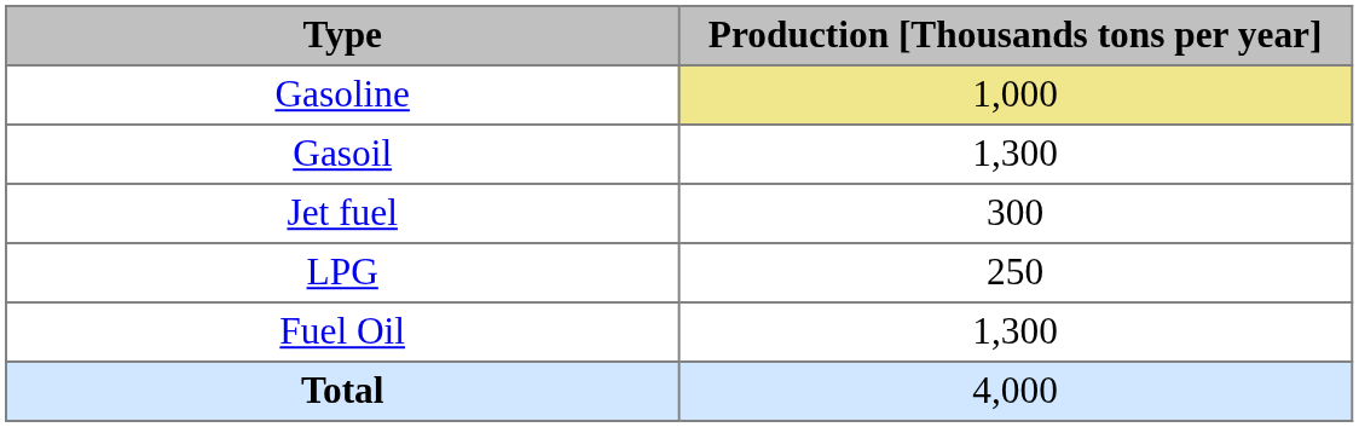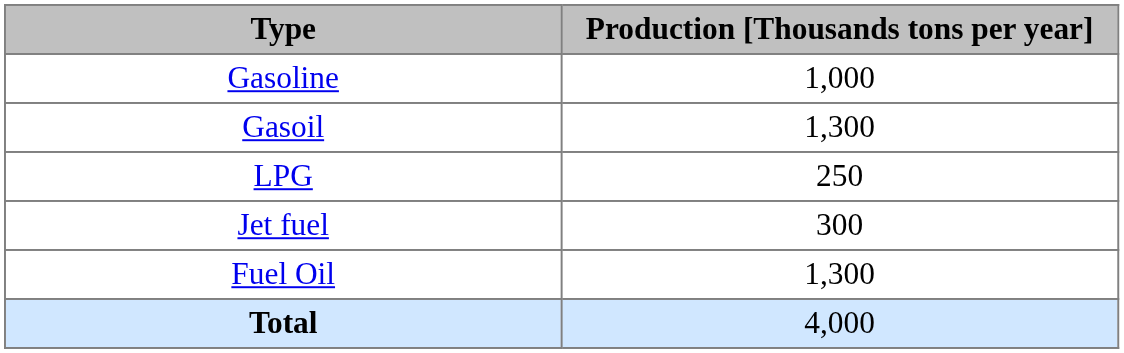 <table cellpadding=3 cellspacing=0 width=45% width=45% border=1 style="border-collapse:collapse"|>
 <tr align=center>
 <th bgcolor=silver width=50%>Type</th>
 <th bgcolor=silver width=50%>Production [Thousands tons per year]</th>
 </tr>
 <tr align=center>
 <td><a href='#'>Gasoline</a></td>
-<td style="background: khaki;">1,000</td>
+<td>1,000</td>
 </tr>
 <tr align=center>
 <td><a href='#'>Gasoil</a></td>
 <td>1,300</td>
 </tr>
 <tr align=center>
+<td><a href='#'>LPG</a></td>
+<td>250</td>
+</tr>
+<tr align=center>
 <td><a href='#'>Jet fuel</a></td>
 <td>300</td>
-</tr>
-<tr align=center>
-<td><a href='#'>LPG</a></td>
-<td>250</td>
 </tr>
 <tr align=center>
 <td><a href='#'>Fuel Oil</a></td>
 <td>1,300</td>
 </tr>
 <tr align=center bgcolor=D0E7FF>
 <td><strong>Total</strong></td>
 <td>4,000</td>
 </tr>
 </table>
